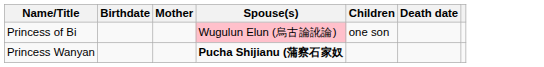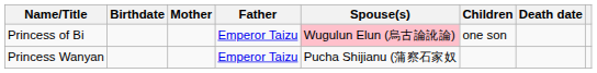 <table class="wikitable">
 <tr>
 <th>Name/Title</th>
 <th>Birthdate</th>
 <th>Mother</th>
+<th>Father</th>
 <th>Spouse(s)</th>
 <th>Children</th>
 <th>Death date</th>
 <th></th>
 </tr>
 <tr>
 <td>Princess of Bi</td>
 <td></td>
 <td></td>
+<td><a href='#'>Emperor Taizu</a></td>
 <td style="background: pink;">Wugulun Elun (烏古論訛論)</td>
 <td>one son</td>
 <td></td>
 <td></td>
 </tr>
 <tr>
 <td>Princess Wanyan</td>
 <td></td>
 <td></td>
-<td><strong>Pucha Shijianu (蒲察石家奴</strong></td>
+<td><a href='#'>Emperor Taizu</a></td>
+<td>Pucha Shijianu (蒲察石家奴</td>
 <td></td>
 <td></td>
 <td></td>
 </tr>
 </table>
